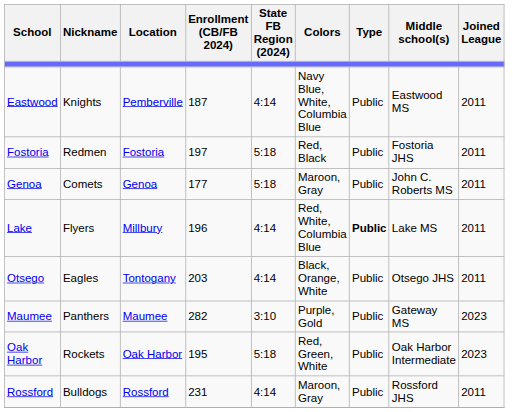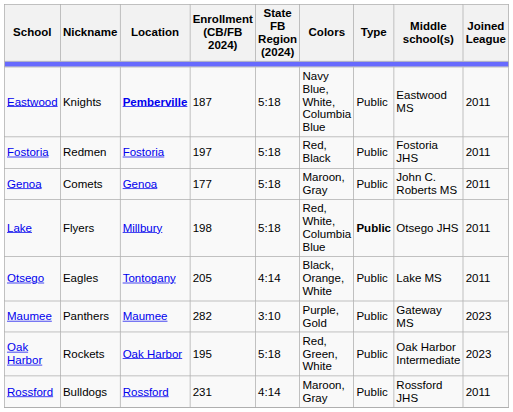 <table class="wikitable sortable">
 <tr>
 <th>School</th>
 <th>Nickname</th>
 <th>Location</th>
 <th>Enrollment (CB/FB 2024)</th>
 <th>State FB Region (2024)</th>
 <th>Colors</th>
 <th>Type</th>
 <th>Middle school(s)</th>
 <th>Joined League</th>
 </tr>
 <tr>
 <th colspan="9" style="background:#676AFE;"></th>
 </tr>
 <tr>
 <td><a href='#'>Eastwood</a></td>
 <td>Knights</td>
-<td><a href='#'>Pemberville</a></td>
+<td><strong><a href='#'>Pemberville</a></strong></td>
 <td>187</td>
-<td>4:14</td>
+<td>5:18</td>
 <td>Navy Blue, White, Columbia Blue <br>   </td>
 <td>Public</td>
 <td>Eastwood MS</td>
 <td>2011</td>
 </tr>
 <tr>
 <td><a href='#'>Fostoria</a></td>
 <td>Redmen</td>
 <td><a href='#'>Fostoria</a></td>
 <td>197</td>
 <td>5:18</td>
 <td>Red, Black<br> </td>
 <td>Public</td>
 <td>Fostoria JHS</td>
 <td>2011</td>
 </tr>
 <tr>
 <td><a href='#'>Genoa</a></td>
 <td>Comets</td>
 <td><a href='#'>Genoa</a></td>
 <td>177</td>
 <td>5:18</td>
 <td>Maroon, Gray <br>  </td>
 <td>Public</td>
 <td>John C. Roberts MS</td>
 <td>2011</td>
 </tr>
 <tr>
 <td><a href='#'>Lake</a></td>
 <td>Flyers</td>
 <td><a href='#'>Millbury</a></td>
-<td>196</td>
-<td>4:14</td>
+<td>198</td>
+<td>5:18</td>
 <td>Red, White, Columbia Blue <br>  </td>
 <td><strong>Public</strong></td>
-<td>Lake MS</td>
+<td>Otsego JHS</td>
 <td>2011</td>
 </tr>
 <tr>
 <td><a href='#'>Otsego</a></td>
 <td>Eagles</td>
 <td><a href='#'>Tontogany</a></td>
-<td>203</td>
+<td>205</td>
 <td>4:14</td>
 <td>Black, Orange, White <br>   </td>
 <td>Public</td>
-<td>Otsego JHS</td>
+<td>Lake MS</td>
 <td>2011</td>
 </tr>
 <tr>
 <td><a href='#'>Maumee</a></td>
 <td>Panthers</td>
 <td><a href='#'>Maumee</a></td>
 <td>282</td>
 <td>3:10</td>
 <td>Purple, Gold<br> </td>
 <td>Public</td>
 <td>Gateway MS</td>
 <td>2023</td>
 </tr>
 <tr>
 <td><a href='#'>Oak Harbor</a></td>
 <td>Rockets</td>
 <td><a href='#'>Oak Harbor</a></td>
 <td>195</td>
 <td>5:18</td>
 <td>Red, Green, White <br>   </td>
 <td>Public</td>
 <td>Oak Harbor Intermediate</td>
 <td>2023</td>
 </tr>
 <tr>
 <td><a href='#'>Rossford</a></td>
 <td>Bulldogs</td>
 <td><a href='#'>Rossford</a></td>
 <td>231</td>
 <td>4:14</td>
 <td>Maroon, Gray <br>  </td>
 <td>Public</td>
 <td>Rossford JHS</td>
 <td>2011</td>
 </tr>
 <tr>
 </tr>
 </table>
